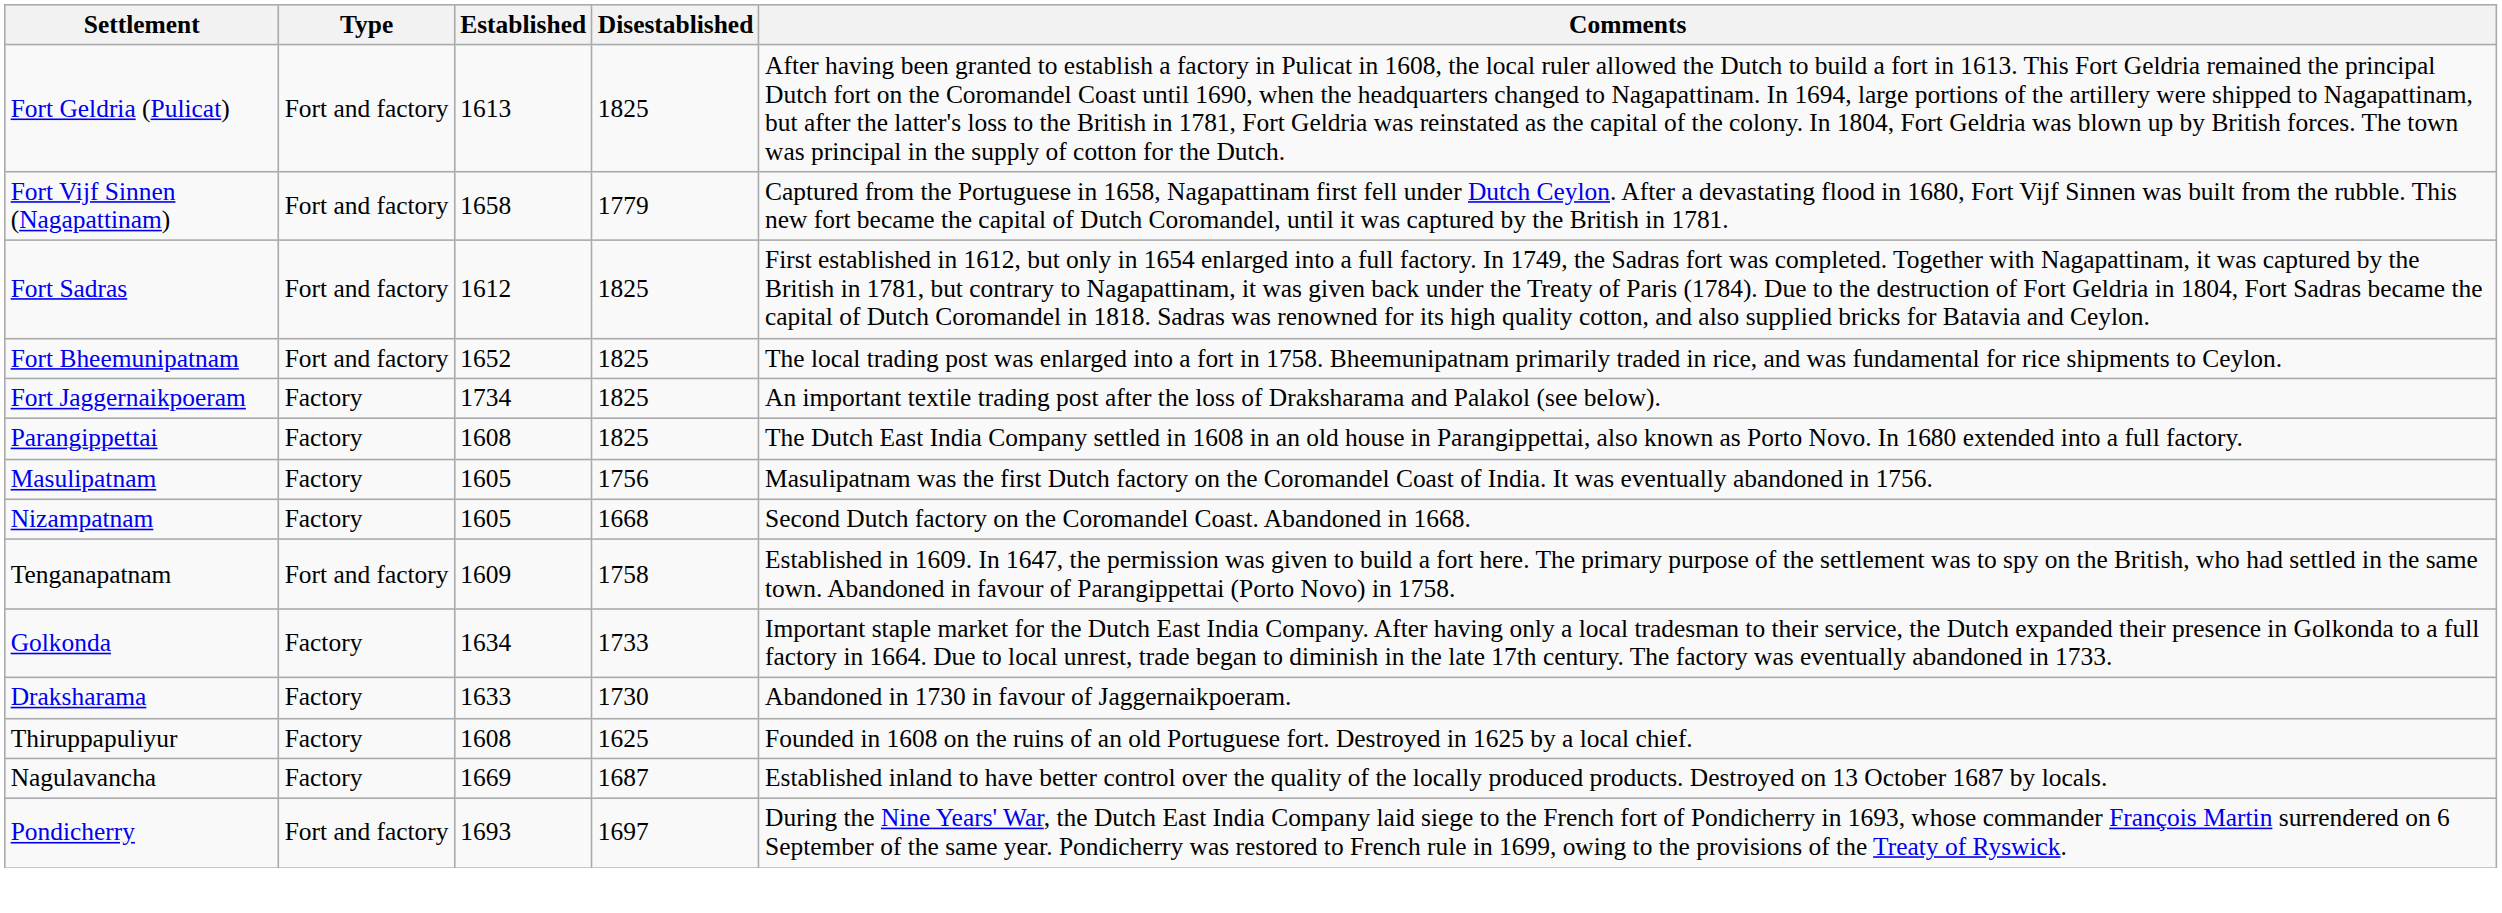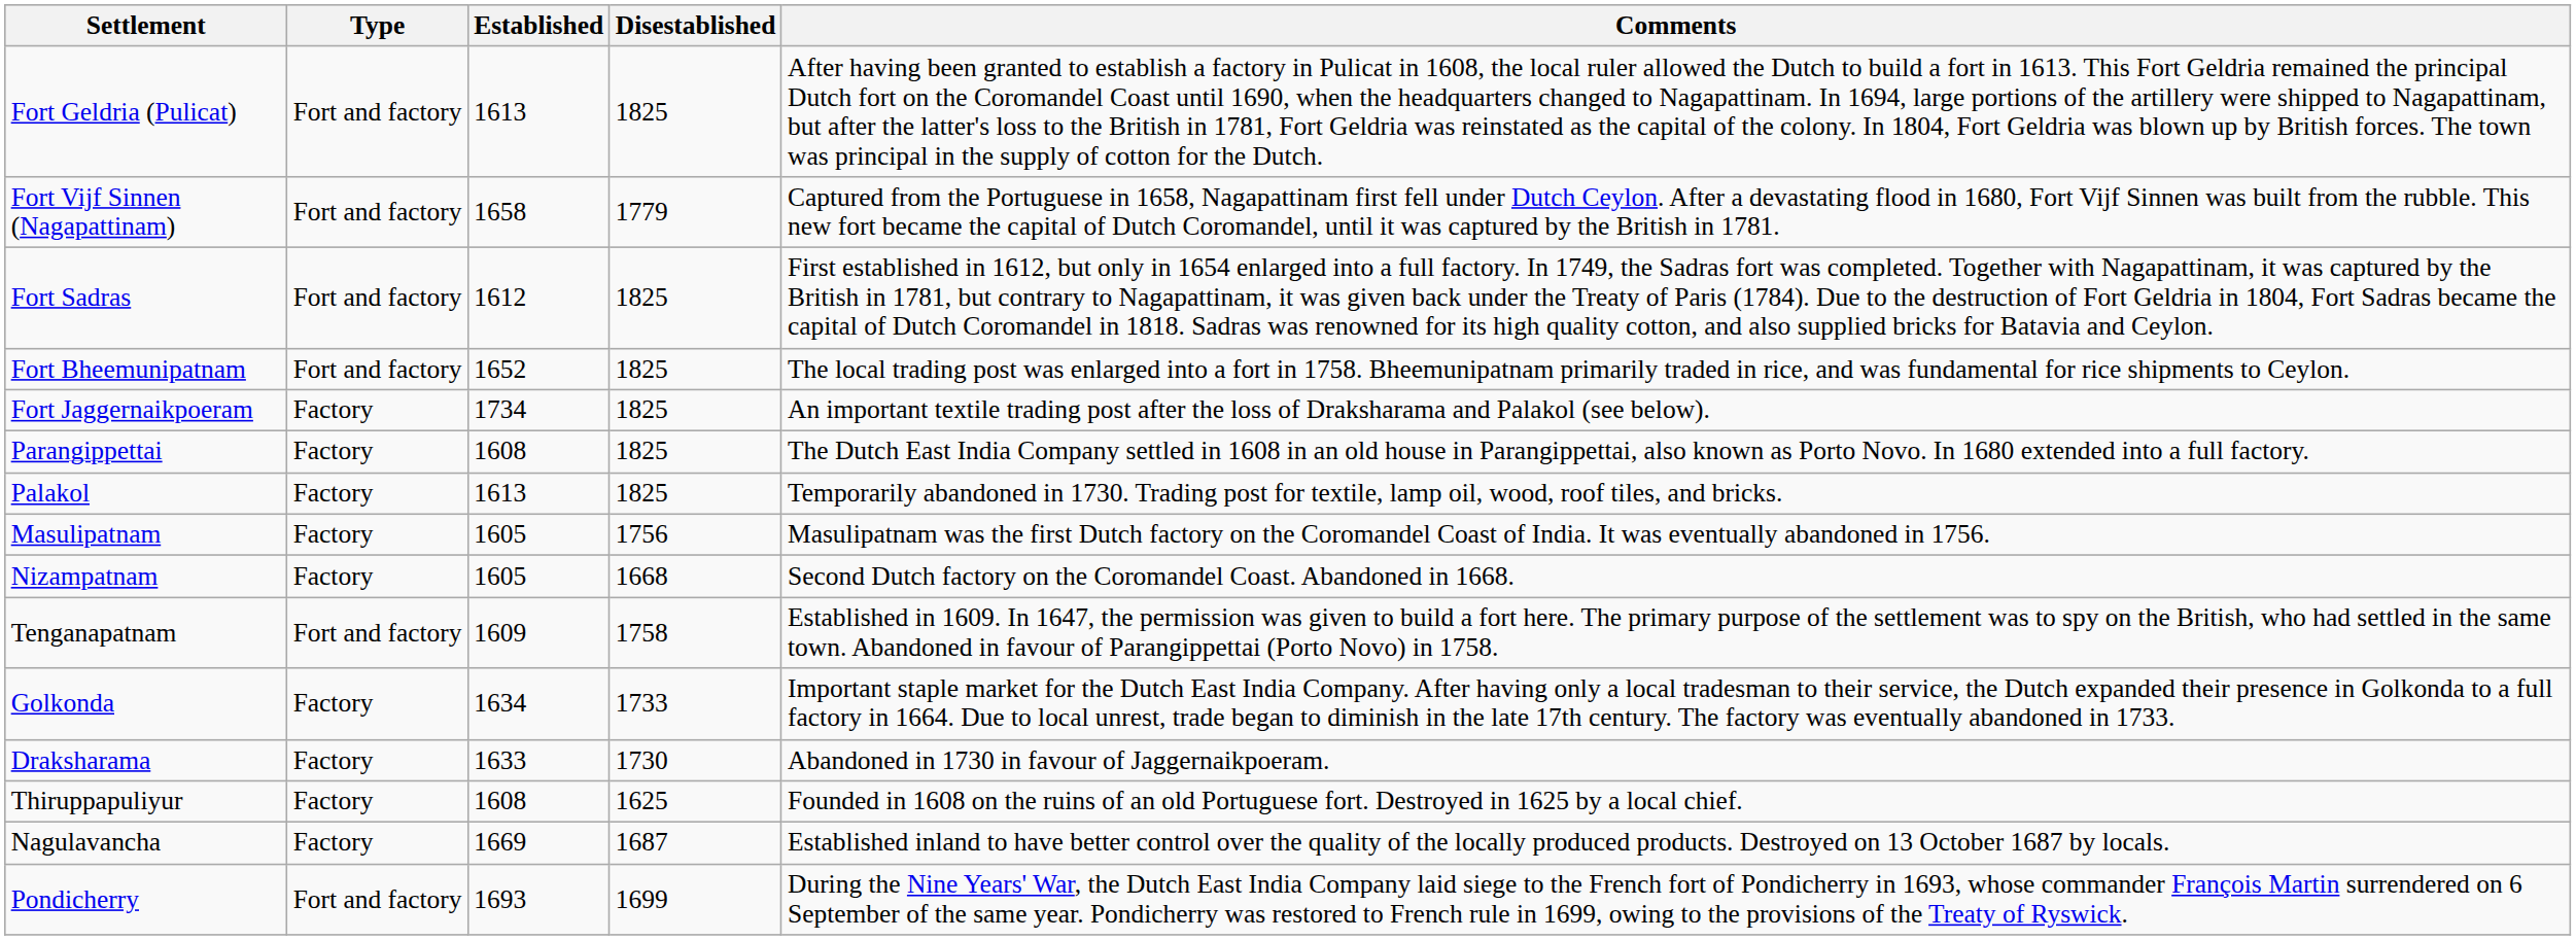 <table class="wikitable sortable">
 <tr>
 <th>Settlement</th>
 <th>Type</th>
 <th>Established</th>
 <th>Disestablished</th>
 <th>Comments</th>
 </tr>
 <tr -->
 <td><a href='#'>Fort Geldria</a> (<a href='#'>Pulicat</a>)</td>
 <td>Fort and factory</td>
 <td>1613</td>
 <td>1825</td>
 <td>After having been granted to establish a factory in Pulicat in 1608, the local ruler allowed the Dutch to build a fort in 1613. This Fort Geldria remained the principal Dutch fort on the Coromandel Coast until 1690, when the headquarters changed to Nagapattinam. In 1694, large portions of the artillery were shipped to Nagapattinam, but after the latter's loss to the British in 1781, Fort Geldria was reinstated as the capital of the colony. In 1804, Fort Geldria was blown up by British forces. The town was principal in the supply of cotton for the Dutch.</td>
 </tr>
 <tr -->
 <td><a href='#'>Fort Vijf Sinnen</a> (<a href='#'>Nagapattinam</a>)</td>
 <td>Fort and factory</td>
 <td>1658</td>
 <td>1779</td>
 <td>Captured from the Portuguese in 1658, Nagapattinam first fell under <a href='#'>Dutch Ceylon</a>. After a devastating flood in 1680, Fort Vijf Sinnen was built from the rubble. This new fort became the capital of Dutch Coromandel, until it was captured by the British in 1781.</td>
 </tr>
 <tr -->
 <td><a href='#'>Fort Sadras</a></td>
 <td>Fort and factory</td>
 <td>1612</td>
 <td>1825</td>
 <td>First established in 1612, but only in 1654 enlarged into a full factory. In 1749, the Sadras fort was completed. Together with Nagapattinam, it was captured by the British in 1781, but contrary to Nagapattinam, it was given back under the Treaty of Paris (1784). Due to the destruction of Fort Geldria in 1804, Fort Sadras became the capital of Dutch Coromandel in 1818. Sadras was renowned for its high quality cotton, and also supplied bricks for Batavia and Ceylon.</td>
 </tr>
 <tr -->
 <td><a href='#'>Fort Bheemunipatnam</a></td>
 <td>Fort and factory</td>
 <td>1652</td>
 <td>1825</td>
 <td>The local trading post was enlarged into a fort in 1758. Bheemunipatnam primarily traded in rice, and was fundamental for rice shipments to Ceylon.</td>
 </tr>
 <tr -->
 <td><a href='#'>Fort Jaggernaikpoeram</a></td>
 <td>Factory</td>
 <td>1734</td>
 <td>1825</td>
 <td>An important textile trading post after the loss of Draksharama and Palakol (see below).</td>
 </tr>
 <tr -->
 <td><a href='#'>Parangippettai</a></td>
 <td>Factory</td>
 <td>1608</td>
 <td>1825</td>
 <td>The Dutch East India Company settled in 1608 in an old house in Parangippettai, also known as Porto Novo. In 1680 extended into a full factory.</td>
+</tr>
+<tr -->
+<td><a href='#'>Palakol</a></td>
+<td>Factory</td>
+<td>1613</td>
+<td>1825</td>
+<td>Temporarily abandoned in 1730. Trading post for textile, lamp oil, wood, roof tiles, and bricks.</td>
 </tr>
 <tr -->
 <td><a href='#'>Masulipatnam</a></td>
 <td>Factory</td>
 <td>1605</td>
 <td>1756</td>
 <td>Masulipatnam was the first Dutch factory on the Coromandel Coast of India. It was eventually abandoned in 1756.</td>
 </tr>
 <tr -->
 <td><a href='#'>Nizampatnam</a></td>
 <td>Factory</td>
 <td>1605</td>
 <td>1668</td>
 <td>Second Dutch factory on the Coromandel Coast. Abandoned in 1668.</td>
 </tr>
 <tr -->
 <td>Tenganapatnam</td>
 <td>Fort and factory</td>
 <td>1609</td>
 <td>1758</td>
 <td>Established in 1609. In 1647, the permission was given to build a fort here. The primary purpose of the settlement was to spy on the British, who had settled in the same town. Abandoned in favour of Parangippettai (Porto Novo) in 1758.</td>
 </tr>
 <tr -->
 <td><a href='#'>Golkonda</a></td>
 <td>Factory</td>
 <td>1634</td>
 <td>1733</td>
 <td>Important staple market for the Dutch East India Company. After having only a local tradesman to their service, the Dutch expanded their presence in Golkonda to a full factory in 1664. Due to local unrest, trade began to diminish in the late 17th century. The factory was eventually abandoned in 1733.</td>
 </tr>
 <tr -->
 <td><a href='#'>Draksharama</a></td>
 <td>Factory</td>
 <td>1633</td>
 <td>1730</td>
 <td>Abandoned in 1730 in favour of Jaggernaikpoeram.</td>
 </tr>
 <tr -->
 <td>Thiruppapuliyur</td>
 <td>Factory</td>
 <td>1608</td>
 <td>1625</td>
 <td>Founded in 1608 on the ruins of an old Portuguese fort. Destroyed in 1625 by a local chief.</td>
 </tr>
 <tr -->
 <td>Nagulavancha</td>
 <td>Factory</td>
 <td>1669</td>
 <td>1687</td>
 <td>Established inland to have better control over the quality of the locally produced products. Destroyed on 13 October 1687 by locals.</td>
 </tr>
 <tr -->
 <td><a href='#'>Pondicherry</a></td>
 <td>Fort and factory</td>
 <td>1693</td>
-<td>1697</td>
+<td>1699</td>
 <td>During the <a href='#'>Nine Years' War</a>, the Dutch East India Company laid siege to the French fort of Pondicherry in 1693, whose commander <a href='#'>François Martin</a> surrendered on 6 September of the same year. Pondicherry was restored to French rule in 1699, owing to the provisions of the <a href='#'>Treaty of Ryswick</a>.</td>
 </tr>
 </table>
